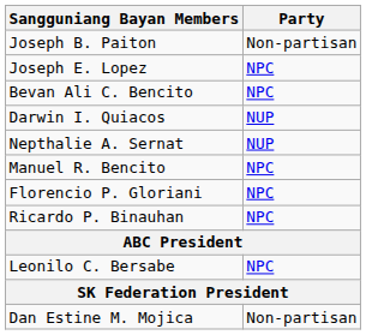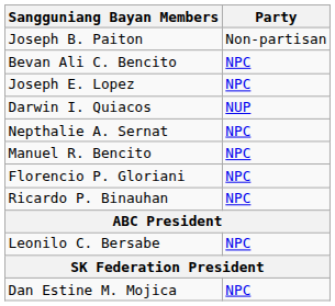 <table class="wikitable">
 <tr>
 <th>Sangguniang Bayan Members</th>
 <th>Party</th>
 </tr>
 <tr>
 <td>Joseph B. Paiton</td>
 <td>Non-partisan</td>
 </tr>
 <tr>
-<td>Joseph E. Lopez</td>
+<td>Bevan Ali C. Bencito</td>
 <td><a href='#'>NPC</a></td>
 </tr>
 <tr>
-<td>Bevan Ali C. Bencito</td>
+<td>Joseph E. Lopez</td>
 <td><a href='#'>NPC</a></td>
 </tr>
 <tr>
 <td>Darwin I. Quiacos</td>
 <td><a href='#'>NUP</a></td>
 </tr>
 <tr>
 <td>Nepthalie A. Sernat</td>
-<td><a href='#'>NUP</a></td>
+<td><a href='#'>NPC</a></td>
 </tr>
 <tr>
 <td>Manuel R. Bencito</td>
 <td><a href='#'>NPC</a></td>
 </tr>
 <tr>
 <td>Florencio P. Gloriani</td>
 <td><a href='#'>NPC</a></td>
 </tr>
 <tr>
 <td>Ricardo P. Binauhan</td>
 <td><a href='#'>NPC</a></td>
 </tr>
 <tr>
 <th colspan="2">ABC President</th>
 </tr>
 <tr>
 <td>Leonilo C. Bersabe</td>
 <td><a href='#'>NPC</a></td>
 </tr>
 <tr>
 <th colspan="2">SK Federation President</th>
 </tr>
 <tr>
 <td>Dan Estine M. Mojica</td>
-<td>Non-partisan</td>
+<td><a href='#'>NPC</a></td>
 </tr>
 </table>
